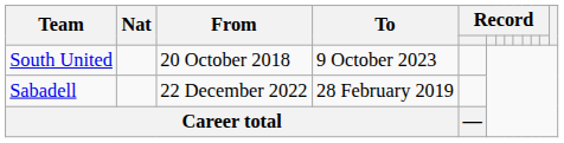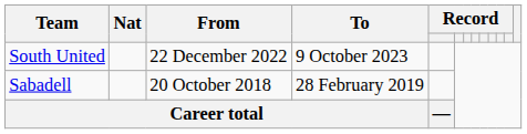 <table class="wikitable" style="text-align: center">
 <tr>
 <th rowspan="2">Team</th>
 <th rowspan="2">Nat</th>
 <th rowspan="2">From</th>
 <th rowspan="2">To</th>
 <th colspan="8">Record</th>
 <th rowspan=2></th>
 </tr>
 <tr>
 <th></th>
 <th></th>
 <th></th>
 <th></th>
 <th></th>
 <th></th>
 <th></th>
 <th></th>
 </tr>
 <tr>
 <td align="left"><a href='#'>South United</a></td>
 <td></td>
-<td align=left>20 October 2018</td>
+<td align=left>22 December 2022</td>
 <td align=left>9 October 2023<br></td>
 <td></td>
 </tr>
 <tr>
 <td align="left"><a href='#'>Sabadell</a></td>
 <td></td>
-<td align=left>22 December 2022</td>
+<td align=left>20 October 2018</td>
 <td align=left>28 February 2019<br></td>
 <td></td>
 </tr>
 <tr>
 <th colspan="4">Career total<br></th>
 <th>—</th>
 </tr>
 </table>
